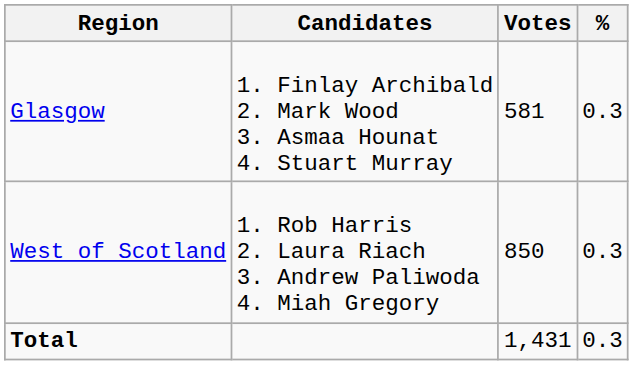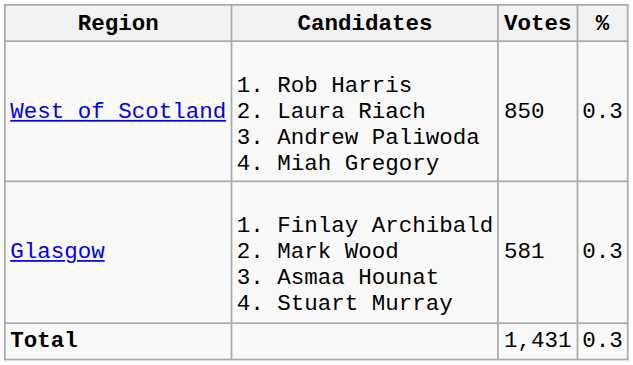 <table class="wikitable">
 <tr>
 <th>Region</th>
 <th>Candidates</th>
 <th>Votes</th>
 <th>%</th>
 </tr>
 <tr>
+<td><a href='#'>West of Scotland</a></td>
+<td><br>1. Rob Harris<br>2. Laura Riach<br>3. Andrew Paliwoda<br>4. Miah Gregory</td>
+<td>850</td>
+<td>0.3</td>
+</tr>
+<tr>
 <td><a href='#'>Glasgow</a></td>
 <td><br>1. Finlay Archibald<br>2. Mark Wood<br>3. Asmaa Hounat<br>4. Stuart Murray</td>
 <td>581</td>
-<td>0.3</td>
-</tr>
-<tr>
-<td><a href='#'>West of Scotland</a></td>
-<td><br>1. Rob Harris<br>2. Laura Riach<br>3. Andrew Paliwoda<br>4. Miah Gregory</td>
-<td>850</td>
 <td>0.3</td>
 </tr>
 <tr>
 <td><strong>Total</strong></td>
 <td></td>
 <td>1,431</td>
 <td>0.3</td>
 </tr>
 </table>
